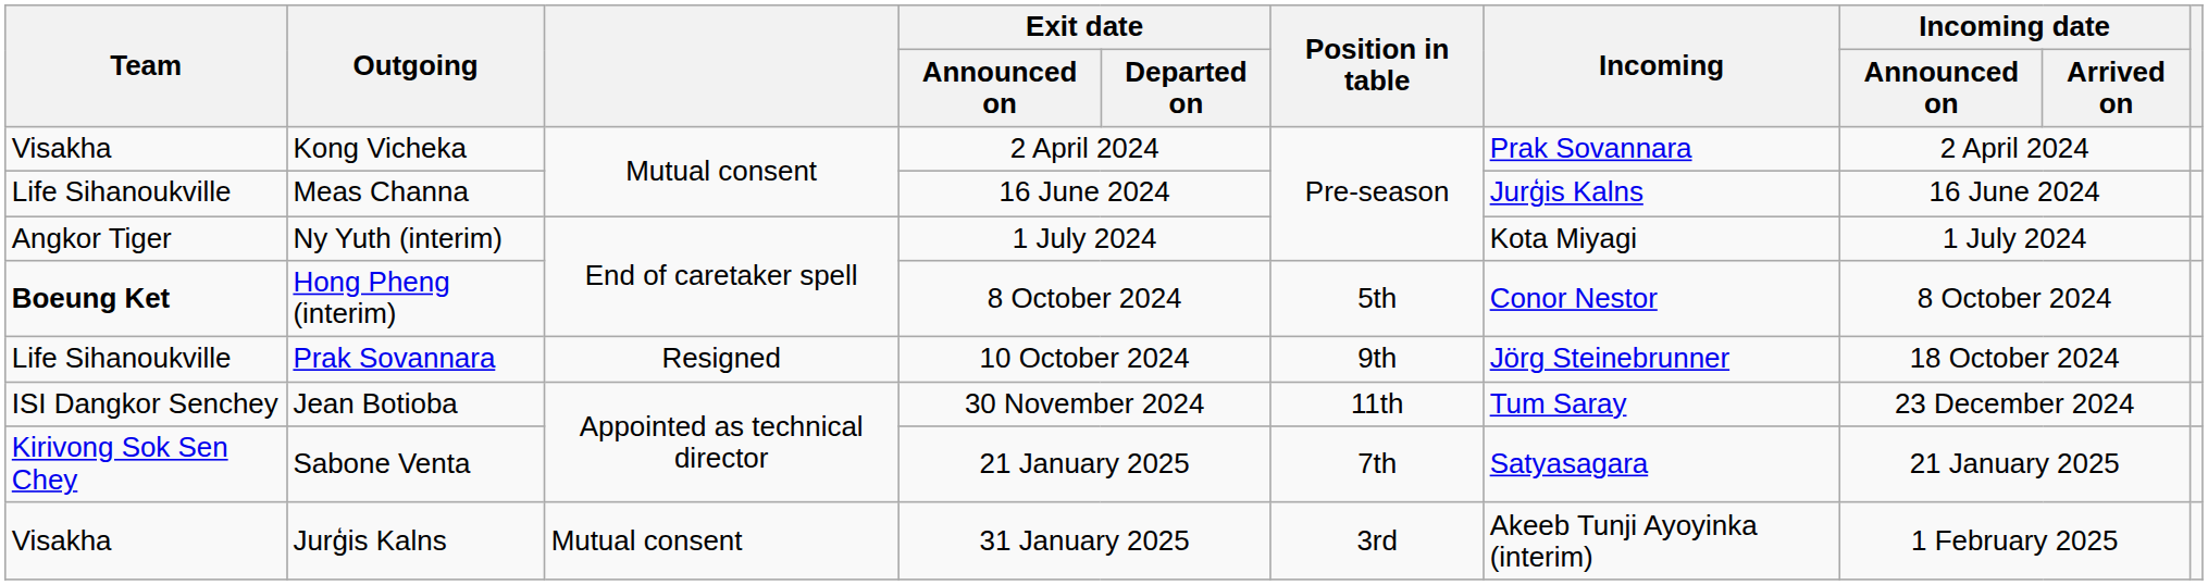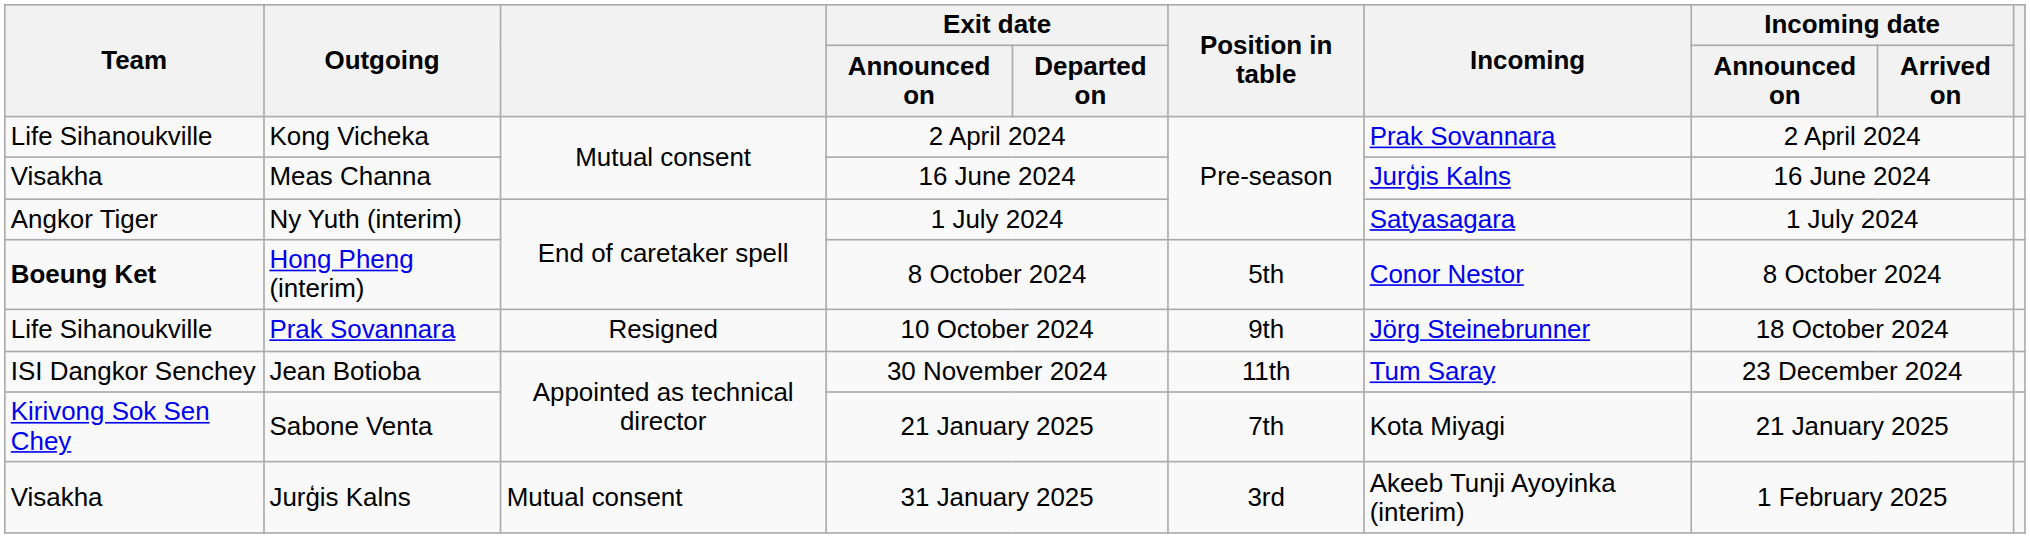 <table class="wikitable" style="text-align:center">
 <tr>
 <th rowspan="2">Team</th>
 <th rowspan="2">Outgoing</th>
 <th rowspan="2"></th>
 <th colspan="2">Exit date</th>
 <th rowspan="2">Position in table</th>
 <th rowspan="2">Incoming</th>
 <th colspan="2">Incoming date</th>
 <th rowspan="2"></th>
 </tr>
 <tr>
 <th>Announced on</th>
 <th>Departed on</th>
 <th>Announced on</th>
 <th>Arrived on</th>
 </tr>
 <tr>
-<td align="left">Visakha</td>
+<td align="left">Life Sihanoukville</td>
 <td align="left"> Kong Vicheka</td>
 <td rowspan="2">Mutual consent</td>
 <td colspan="2">2 April 2024</td>
 <td rowspan=3>Pre-season</td>
 <td align="left"> <a href='#'>Prak Sovannara</a></td>
 <td colspan="2">2 April 2024</td>
 <td></td>
 </tr>
 <tr>
-<td align="left">Life Sihanoukville</td>
+<td align="left">Visakha</td>
 <td align="left"> Meas Channa</td>
 <td colspan="2">16 June 2024</td>
 <td align="left"> <a href='#'>Jurģis Kalns</a></td>
 <td colspan="2">16 June 2024</td>
 <td></td>
 </tr>
 <tr>
 <td align="left">Angkor Tiger</td>
 <td align="left"> Ny Yuth (interim)</td>
 <td rowspan="2">End of caretaker spell</td>
 <td colspan="2">1 July 2024</td>
-<td align="left"> Kota Miyagi</td>
+<td align="left"> <a href='#'>Satyasagara</a></td>
 <td colspan="2">1 July 2024</td>
 <td></td>
 </tr>
 <tr>
 <td align="left"><strong>Boeung Ket</strong></td>
 <td align="left"> <a href='#'>Hong Pheng</a> (interim)</td>
 <td colspan="2">8 October 2024</td>
 <td>5th</td>
 <td align="left"> <a href='#'>Conor Nestor</a></td>
 <td colspan="2">8 October 2024</td>
 <td></td>
 </tr>
 <tr>
 <td align="left">Life Sihanoukville</td>
 <td align="left"> <a href='#'>Prak Sovannara</a></td>
 <td align="2">Resigned</td>
 <td colspan="2">10 October 2024</td>
 <td>9th</td>
 <td align="left"> <a href='#'>Jörg Steinebrunner</a></td>
 <td colspan="2">18 October 2024</td>
 <td></td>
 </tr>
 <tr>
 <td align="left">ISI Dangkor Senchey</td>
 <td align="left"> Jean Botioba</td>
 <td rowspan="2">Appointed as technical director</td>
 <td colspan="2">30 November 2024</td>
 <td>11th</td>
 <td align="left"> <a href='#'>Tum Saray</a></td>
 <td colspan="2">23 December 2024</td>
 <td></td>
 </tr>
 <tr>
 <td align="left"><a href='#'>Kirivong Sok Sen Chey</a></td>
 <td align="left"> Sabone Venta</td>
 <td colspan="2">21 January 2025</td>
 <td>7th</td>
-<td align="left"> <a href='#'>Satyasagara</a></td>
+<td align="left"> Kota Miyagi</td>
 <td colspan="2">21 January 2025</td>
 <td></td>
 </tr>
 <tr>
 <td align="left">Visakha</td>
 <td align="left"> Jurģis Kalns</td>
 <td align="left">Mutual consent</td>
 <td colspan="2">31 January 2025</td>
 <td>3rd</td>
 <td align="left"> Akeeb Tunji Ayoyinka (interim)</td>
 <td colspan="2">1 February 2025</td>
 <td></td>
 </tr>
 </table>
